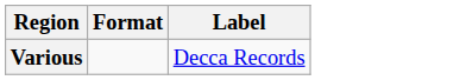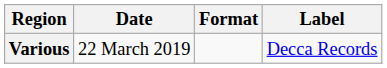 <table class="wikitable plainrowheaders">
 <tr>
 <th>Region</th>
+<th>Date</th>
 <th>Format</th>
 <th>Label</th>
 </tr>
 <tr>
 <th scope="row">Various</th>
+<td>22 March 2019</td>
 <td></td>
 <td><a href='#'>Decca Records</a></td>
 </tr>
 </table>
